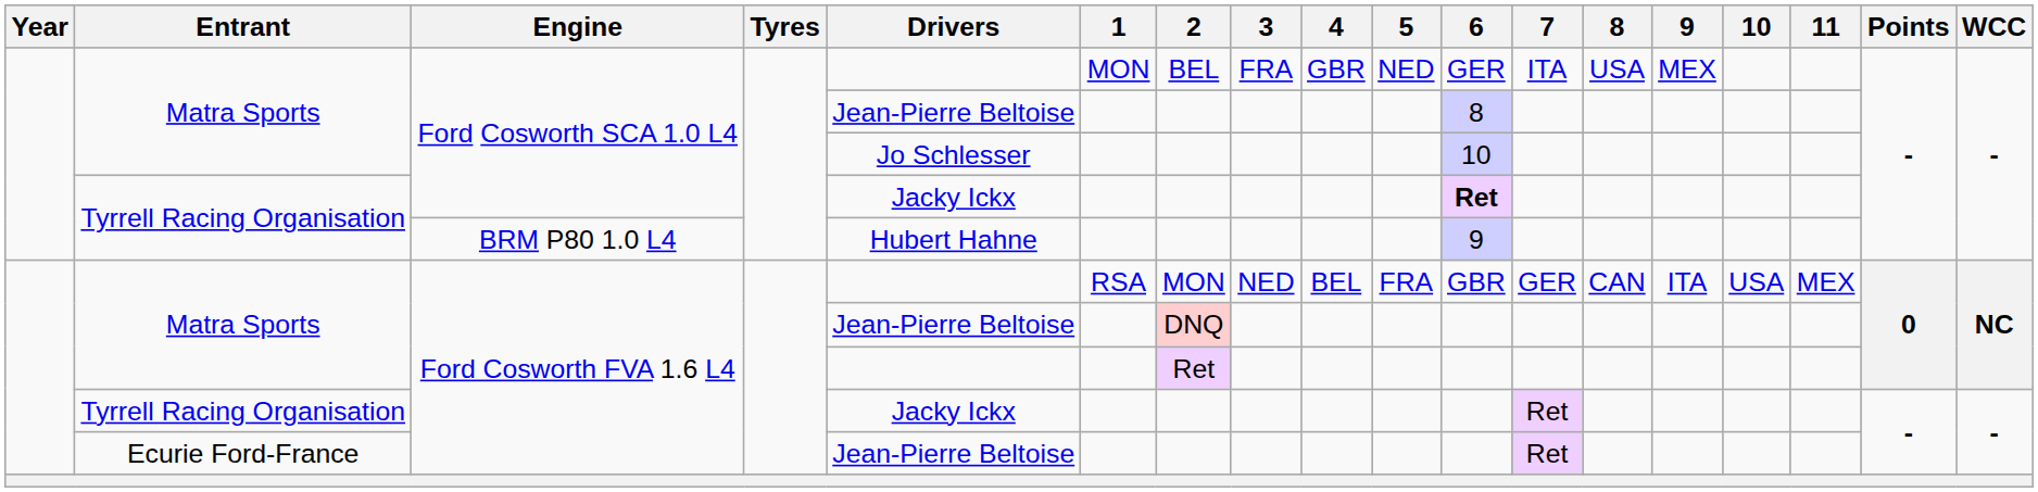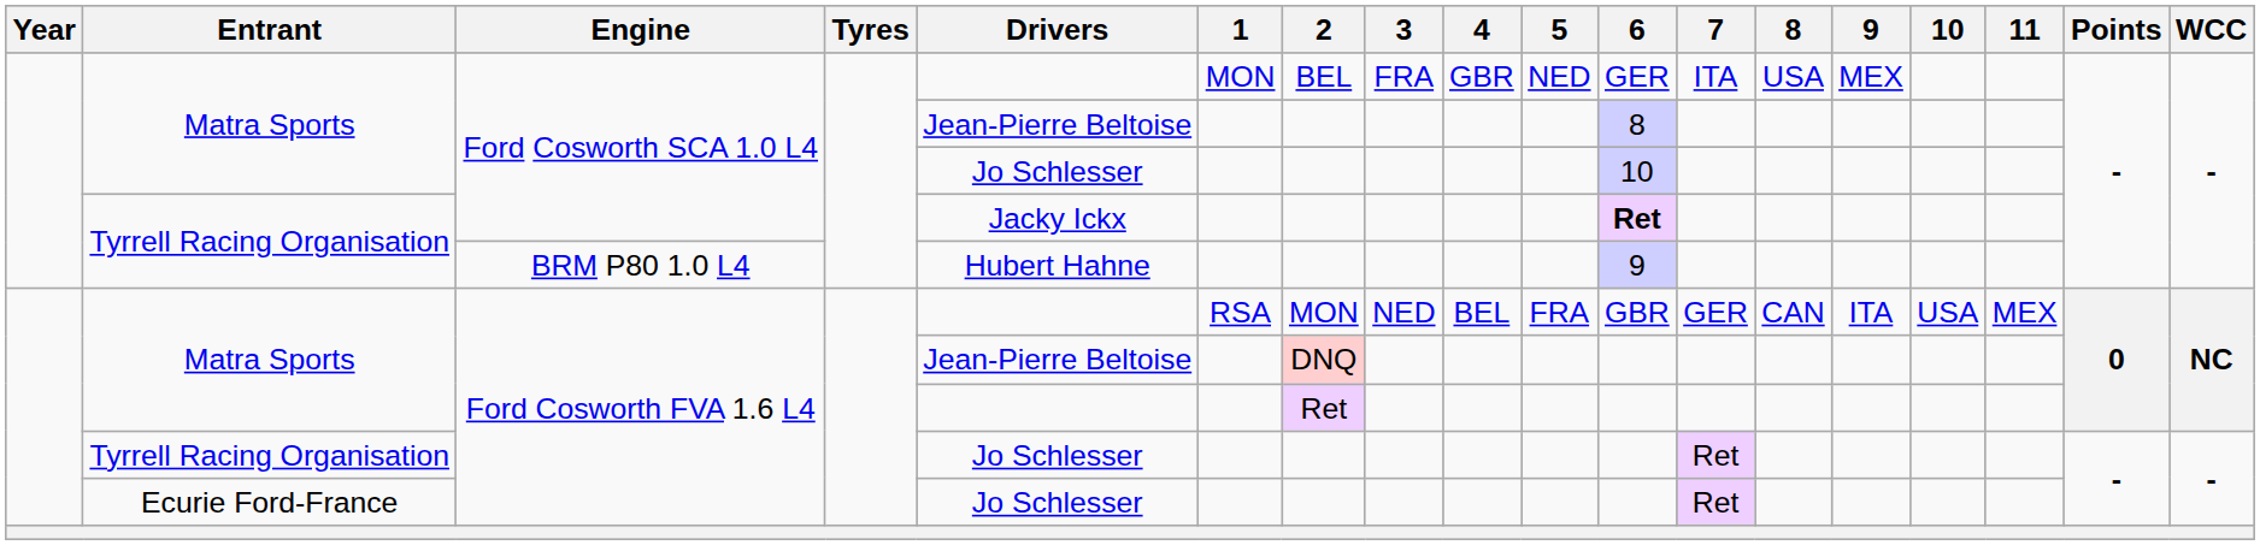 <table class="wikitable" style="text-align:center; font-size:95%">
 <tr>
 <th>Year</th>
 <th>Entrant</th>
 <th>Engine</th>
 <th>Tyres</th>
 <th>Drivers</th>
 <th>1</th>
 <th>2</th>
 <th>3</th>
 <th>4</th>
 <th>5</th>
 <th>6</th>
 <th>7</th>
 <th>8</th>
 <th>9</th>
 <th>10</th>
 <th>11</th>
 <th>Points</th>
 <th>WCC</th>
 </tr>
 <tr>
 <td rowspan=5></td>
 <td rowspan=3><a href='#'>Matra Sports</a></td>
 <td rowspan=4><a href='#'>Ford</a> <a href='#'>Cosworth SCA 1.0 L4</a></td>
 <td rowspan=5></td>
 <td></td>
 <td><a href='#'>MON</a></td>
 <td><a href='#'>BEL</a></td>
 <td><a href='#'>FRA</a></td>
 <td><a href='#'>GBR</a></td>
 <td><a href='#'>NED</a></td>
 <td><a href='#'>GER</a></td>
 <td><a href='#'>ITA</a></td>
 <td><a href='#'>USA</a></td>
 <td><a href='#'>MEX</a></td>
 <td></td>
 <td></td>
 <td rowspan=5><strong>-</strong></td>
 <td rowspan=5><strong>-</strong></td>
 </tr>
 <tr>
 <td><a href='#'>Jean-Pierre Beltoise</a></td>
 <td></td>
 <td></td>
 <td></td>
 <td></td>
 <td></td>
 <td style="background:#CFCFFF;">8</td>
 <td></td>
 <td></td>
 <td></td>
 <td></td>
 <td></td>
 </tr>
 <tr>
 <td><a href='#'>Jo Schlesser</a></td>
 <td></td>
 <td></td>
 <td></td>
 <td></td>
 <td></td>
 <td style="background:#CFCFFF;">10</td>
 <td></td>
 <td></td>
 <td></td>
 <td></td>
 <td></td>
 </tr>
 <tr>
 <td rowspan=2><a href='#'>Tyrrell Racing Organisation</a></td>
 <td><a href='#'>Jacky Ickx</a></td>
 <td></td>
 <td></td>
 <td></td>
 <td></td>
 <td></td>
 <td style="background:#EFCFFF;"><strong>Ret</strong></td>
 <td></td>
 <td></td>
 <td></td>
 <td></td>
 <td></td>
 </tr>
 <tr>
 <td><a href='#'>BRM</a> P80 1.0 <a href='#'>L4</a></td>
 <td><a href='#'>Hubert Hahne</a></td>
 <td></td>
 <td></td>
 <td></td>
 <td></td>
 <td></td>
 <td style="background:#CFCFFF;">9</td>
 <td></td>
 <td></td>
 <td></td>
 <td></td>
 <td></td>
 </tr>
 <tr>
 <td rowspan=5></td>
 <td rowspan=3><a href='#'>Matra Sports</a></td>
 <td rowspan=5><a href='#'>Ford Cosworth FVA</a> 1.6 <a href='#'>L4</a></td>
 <td rowspan=5></td>
 <td></td>
 <td><a href='#'>RSA</a></td>
 <td><a href='#'>MON</a></td>
 <td><a href='#'>NED</a></td>
 <td><a href='#'>BEL</a></td>
 <td><a href='#'>FRA</a></td>
 <td><a href='#'>GBR</a></td>
 <td><a href='#'>GER</a></td>
 <td><a href='#'>CAN</a></td>
 <td><a href='#'>ITA</a></td>
 <td><a href='#'>USA</a></td>
 <td><a href='#'>MEX</a></td>
 <th rowspan="3">0</th>
 <th rowspan="3">NC</th>
 </tr>
 <tr>
 <td><a href='#'>Jean-Pierre Beltoise</a></td>
 <td></td>
 <td style="background:#FFCFCF;">DNQ</td>
 <td></td>
 <td></td>
 <td></td>
 <td></td>
 <td></td>
 <td></td>
 <td></td>
 <td></td>
 <td></td>
 </tr>
 <tr>
 <td></td>
 <td></td>
 <td style="background:#EFCFFF;">Ret</td>
 <td></td>
 <td></td>
 <td></td>
 <td></td>
 <td></td>
 <td></td>
 <td></td>
 <td></td>
 <td></td>
 </tr>
 <tr>
 <td><a href='#'>Tyrrell Racing Organisation</a></td>
-<td><a href='#'>Jacky Ickx</a></td>
+<td><a href='#'>Jo Schlesser</a></td>
 <td></td>
 <td></td>
 <td></td>
 <td></td>
 <td></td>
 <td></td>
 <td style="background:#EFCFFF;">Ret</td>
 <td></td>
 <td></td>
 <td></td>
 <td></td>
 <td rowspan=2><strong>-</strong></td>
 <td rowspan=2><strong>-</strong></td>
 </tr>
 <tr>
 <td>Ecurie Ford-France</td>
-<td><a href='#'>Jean-Pierre Beltoise</a></td>
+<td><a href='#'>Jo Schlesser</a></td>
 <td></td>
 <td></td>
 <td></td>
 <td></td>
 <td></td>
 <td></td>
 <td style="background:#EFCFFF;">Ret</td>
 <td></td>
 <td></td>
 <td></td>
 <td></td>
 </tr>
 <tr>
 <th colspan="18"></th>
 </tr>
 </table>
